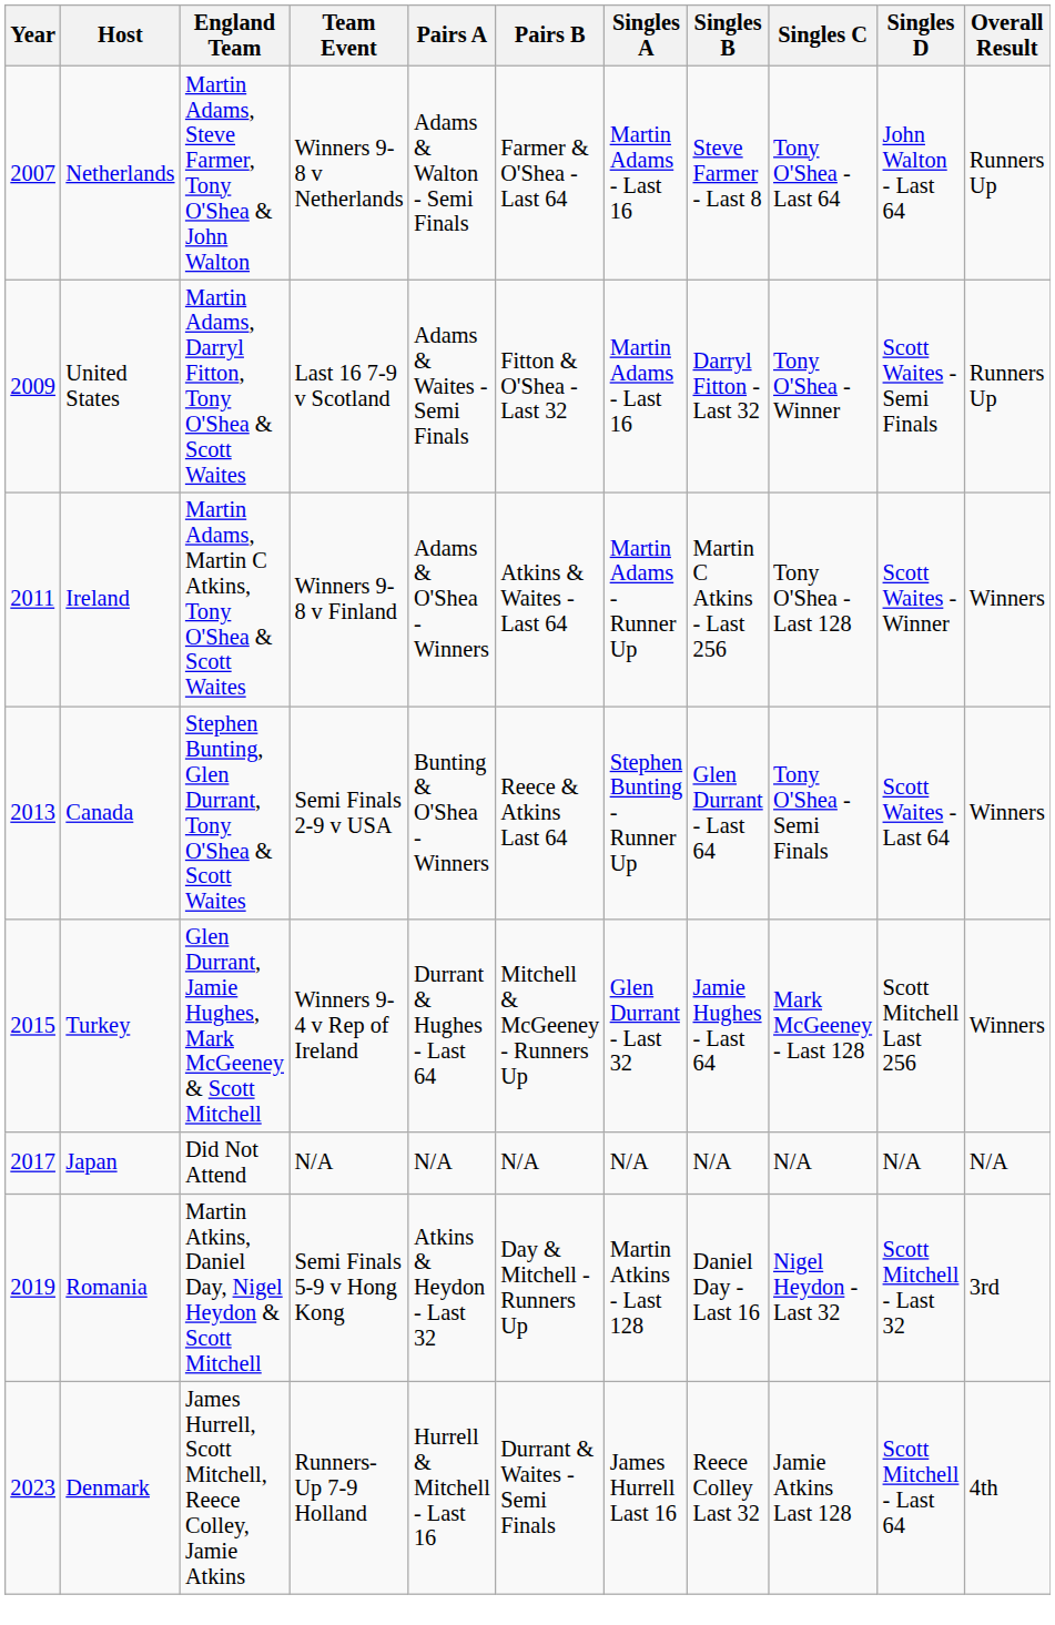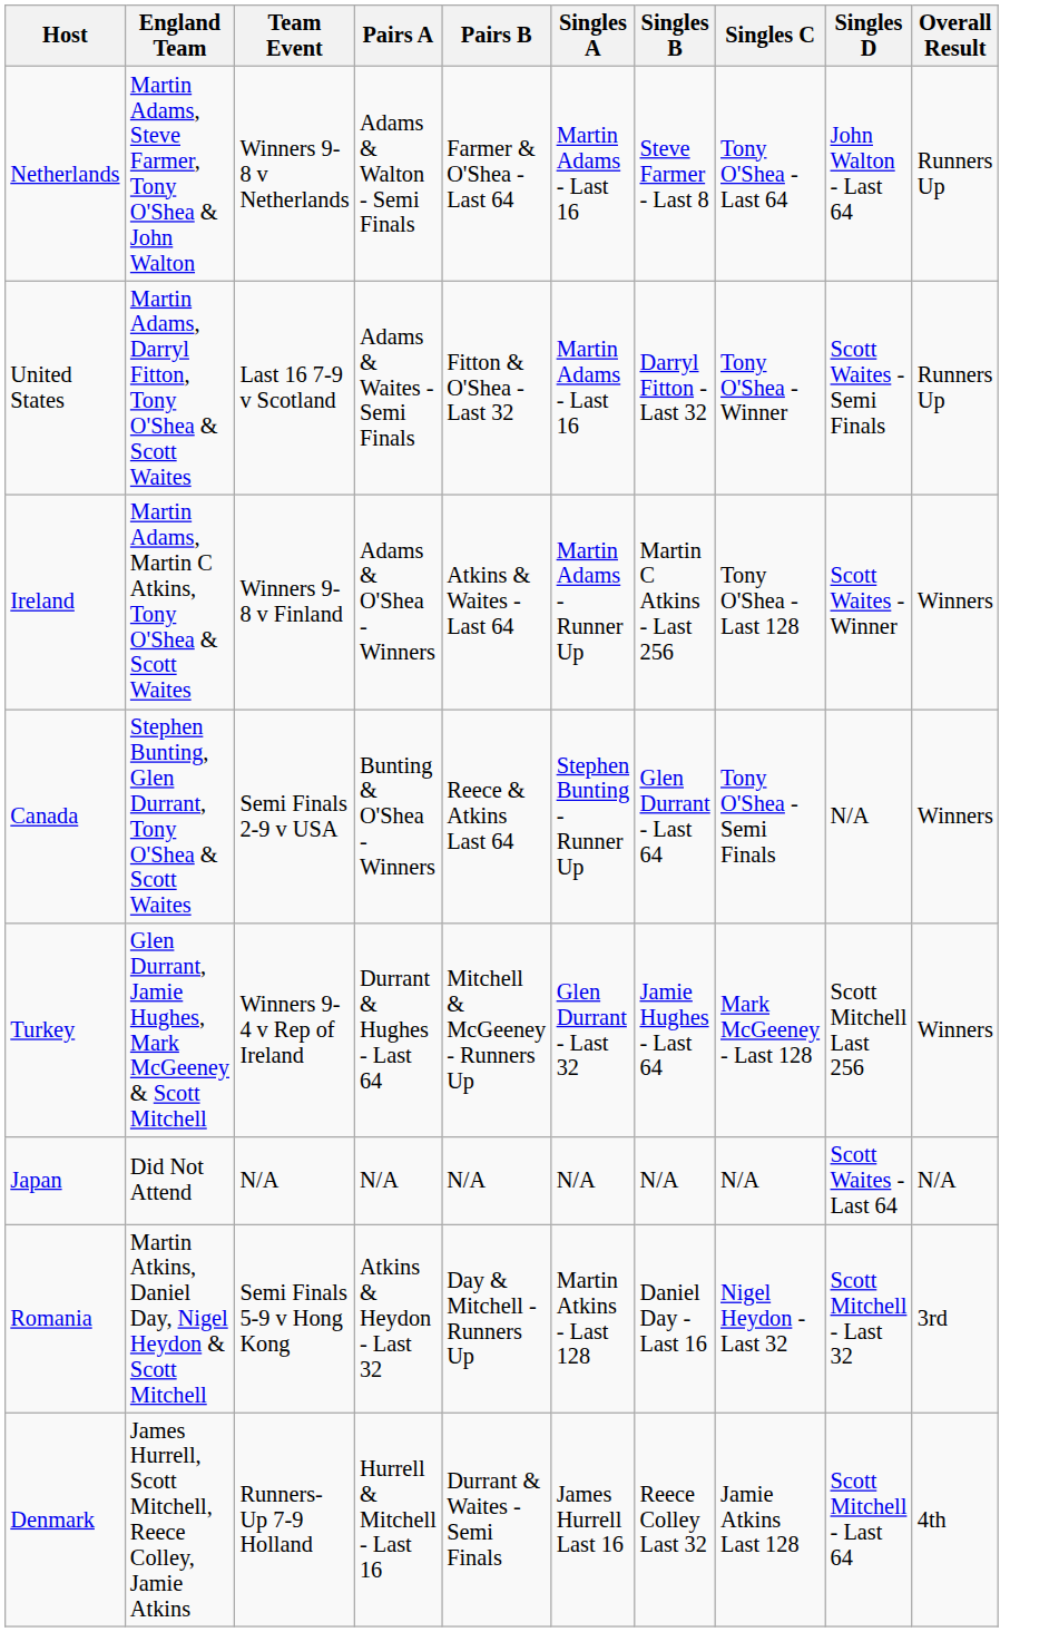 <table class="wikitable">
 <tr>
-<th>Year</th>
 <th>Host</th>
 <th>England Team</th>
 <th>Team Event</th>
 <th>Pairs A</th>
 <th>Pairs B</th>
 <th>Singles A</th>
 <th>Singles B</th>
 <th>Singles C</th>
 <th>Singles D</th>
 <th>Overall Result</th>
 </tr>
 <tr>
-<td><a href='#'>2007</a></td>
 <td><a href='#'>Netherlands</a></td>
 <td><a href='#'>Martin Adams</a>, <a href='#'>Steve Farmer</a>, <a href='#'>Tony O'Shea</a> & <a href='#'>John Walton</a></td>
 <td>Winners 9-8 v Netherlands</td>
 <td>Adams & Walton - Semi Finals</td>
 <td>Farmer & O'Shea - Last 64</td>
 <td><a href='#'>Martin Adams</a> - Last 16</td>
 <td><a href='#'>Steve Farmer</a> - Last 8</td>
 <td><a href='#'>Tony O'Shea</a> - Last 64</td>
 <td><a href='#'>John Walton</a> - Last 64</td>
 <td>Runners Up</td>
 </tr>
 <tr>
-<td><a href='#'>2009</a></td>
 <td>United States</td>
 <td><a href='#'>Martin Adams</a>, <a href='#'>Darryl Fitton</a>, <a href='#'>Tony O'Shea</a> & <a href='#'>Scott Waites</a></td>
 <td>Last 16  7-9 v Scotland</td>
 <td>Adams & Waites - Semi Finals</td>
 <td>Fitton & O'Shea - Last 32</td>
 <td><a href='#'>Martin Adams</a> - Last 16</td>
 <td><a href='#'>Darryl Fitton</a> - Last 32</td>
 <td><a href='#'>Tony O'Shea</a> - Winner</td>
 <td><a href='#'>Scott Waites</a> - Semi Finals</td>
 <td>Runners Up</td>
 </tr>
 <tr>
-<td><a href='#'>2011</a></td>
 <td><a href='#'>Ireland</a></td>
 <td><a href='#'>Martin Adams</a>, Martin C Atkins, <a href='#'>Tony O'Shea</a> & <a href='#'>Scott Waites</a></td>
 <td>Winners 9-8 v Finland</td>
 <td>Adams & O'Shea - Winners</td>
 <td>Atkins & Waites - Last 64</td>
 <td><a href='#'>Martin Adams</a> - Runner Up</td>
 <td>Martin C Atkins - Last 256</td>
 <td>Tony O'Shea - Last 128</td>
 <td><a href='#'>Scott Waites</a> - Winner</td>
 <td>Winners</td>
 </tr>
 <tr>
-<td><a href='#'>2013</a></td>
 <td><a href='#'>Canada</a></td>
 <td><a href='#'>Stephen Bunting</a>, <a href='#'>Glen Durrant</a>, <a href='#'>Tony O'Shea</a> & <a href='#'>Scott Waites</a></td>
 <td>Semi Finals 2-9 v USA</td>
 <td>Bunting & O'Shea - Winners</td>
 <td>Reece & Atkins Last 64</td>
 <td><a href='#'>Stephen Bunting</a> - Runner Up</td>
 <td><a href='#'>Glen Durrant</a> - Last 64</td>
 <td><a href='#'>Tony O'Shea</a> - Semi Finals</td>
-<td><a href='#'>Scott Waites</a> - Last 64</td>
+<td>N/A</td>
 <td>Winners</td>
 </tr>
 <tr>
-<td><a href='#'>2015</a></td>
 <td><a href='#'>Turkey</a></td>
 <td><a href='#'>Glen Durrant</a>, <a href='#'>Jamie Hughes</a>, <a href='#'>Mark McGeeney</a> & <a href='#'>Scott Mitchell</a></td>
 <td>Winners 9-4 v Rep of Ireland</td>
 <td>Durrant & Hughes - Last 64</td>
 <td>Mitchell & McGeeney - Runners Up</td>
 <td><a href='#'>Glen Durrant</a> - Last 32</td>
 <td><a href='#'>Jamie Hughes</a> - Last 64</td>
 <td><a href='#'>Mark McGeeney</a> - Last 128</td>
 <td>Scott Mitchell Last 256</td>
 <td>Winners</td>
 </tr>
 <tr>
-<td><a href='#'>2017</a></td>
 <td><a href='#'>Japan</a></td>
 <td>Did Not Attend</td>
 <td>N/A</td>
 <td>N/A</td>
 <td>N/A</td>
 <td>N/A</td>
 <td>N/A</td>
 <td>N/A</td>
-<td>N/A</td>
+<td><a href='#'>Scott Waites</a> - Last 64</td>
 <td>N/A</td>
 </tr>
 <tr>
-<td><a href='#'>2019</a></td>
 <td><a href='#'>Romania</a></td>
 <td>Martin Atkins, Daniel Day, <a href='#'>Nigel Heydon</a> & <a href='#'>Scott Mitchell</a></td>
 <td>Semi Finals 5-9 v Hong Kong</td>
 <td>Atkins & Heydon - Last 32</td>
 <td>Day & Mitchell - Runners Up</td>
 <td>Martin Atkins - Last 128</td>
 <td>Daniel Day - Last 16</td>
 <td><a href='#'>Nigel Heydon</a> - Last 32</td>
 <td><a href='#'>Scott Mitchell</a> - Last 32</td>
 <td>3rd</td>
 </tr>
 <tr>
-<td><a href='#'>2023</a></td>
 <td><a href='#'>Denmark</a></td>
 <td>James Hurrell, Scott Mitchell, Reece Colley, Jamie Atkins</td>
 <td>Runners-Up 7-9 Holland</td>
 <td>Hurrell & Mitchell - Last 16</td>
 <td>Durrant & Waites - Semi Finals</td>
 <td>James Hurrell Last 16</td>
 <td>Reece Colley Last 32</td>
 <td>Jamie Atkins Last 128</td>
 <td><a href='#'>Scott Mitchell</a> - Last 64</td>
 <td>4th</td>
 </tr>
 </table>
